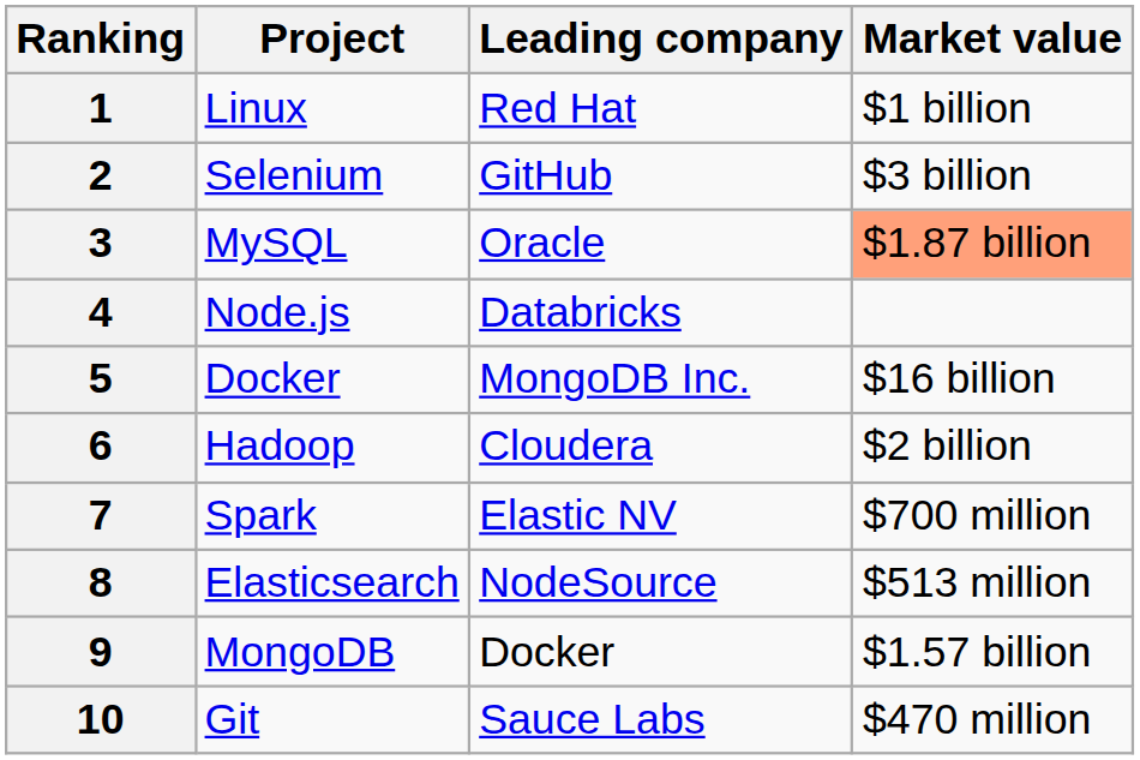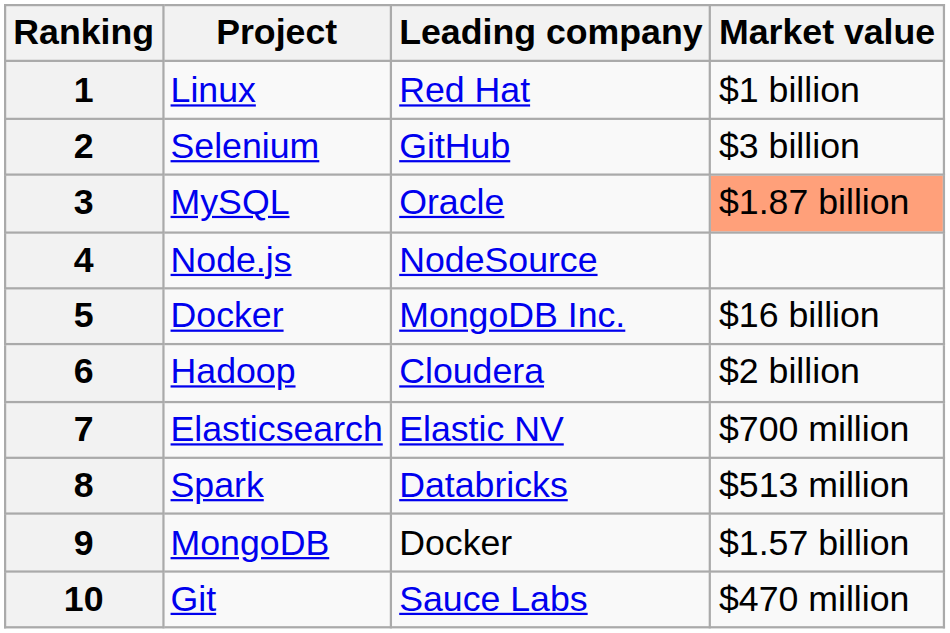 <table class="wikitable">
 <tr>
 <th>Ranking</th>
 <th>Project</th>
 <th>Leading company</th>
 <th>Market value</th>
 </tr>
 <tr>
 <th>1</th>
 <td><a href='#'>Linux</a></td>
 <td><a href='#'>Red Hat</a></td>
 <td>$1 billion</td>
 </tr>
 <tr>
 <th>2</th>
 <td><a href='#'>Selenium</a></td>
 <td><a href='#'>GitHub</a></td>
 <td>$3 billion</td>
 </tr>
 <tr>
 <th>3</th>
 <td><a href='#'>MySQL</a></td>
 <td><a href='#'>Oracle</a></td>
 <td style="background: lightsalmon;">$1.87 billion</td>
 </tr>
 <tr>
 <th>4</th>
 <td><a href='#'>Node.js</a></td>
-<td><a href='#'>Databricks</a></td>
+<td><a href='#'>NodeSource</a></td>
 <td></td>
 </tr>
 <tr>
 <th>5</th>
 <td><a href='#'>Docker</a></td>
 <td><a href='#'>MongoDB Inc.</a></td>
 <td>$16 billion</td>
 </tr>
 <tr>
 <th>6</th>
 <td><a href='#'>Hadoop</a></td>
 <td><a href='#'>Cloudera</a></td>
 <td>$2 billion</td>
 </tr>
 <tr>
 <th>7</th>
-<td><a href='#'>Spark</a></td>
+<td><a href='#'>Elasticsearch</a></td>
 <td><a href='#'>Elastic NV</a></td>
 <td>$700 million</td>
 </tr>
 <tr>
 <th>8</th>
-<td><a href='#'>Elasticsearch</a></td>
-<td><a href='#'>NodeSource</a></td>
+<td><a href='#'>Spark</a></td>
+<td><a href='#'>Databricks</a></td>
 <td>$513 million</td>
 </tr>
 <tr>
 <th>9</th>
 <td><a href='#'>MongoDB</a></td>
 <td>Docker</td>
 <td>$1.57 billion</td>
 </tr>
 <tr>
 <th>10</th>
 <td><a href='#'>Git</a></td>
 <td><a href='#'>Sauce Labs</a></td>
 <td>$470 million</td>
 </tr>
 </table>
